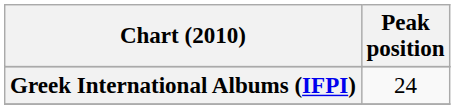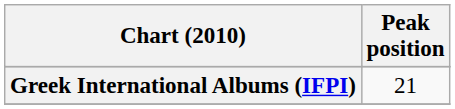 <table class="wikitable sortable plainrowheaders" style="text-align:center">
 <tr>
 <th scope="col">Chart (2010)</th>
 <th scope="col">Peak<br>position</th>
 </tr>
 <tr>
 </tr>
 <tr>
 </tr>
 <tr>
 </tr>
 <tr>
 <th scope="row">Greek International Albums (<a href='#'>IFPI</a>)</th>
-<td>24</td>
+<td>21</td>
 </tr>
 <tr>
 </tr>
 </table>
